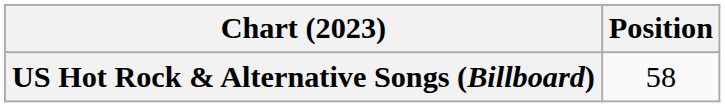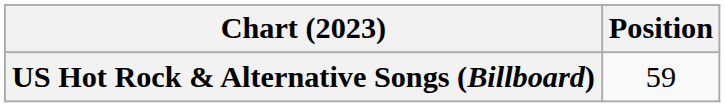 <table class="wikitable plainrowheaders" style="text-align: center">
 <tr>
 <th scope="col">Chart (2023)</th>
 <th scope="col">Position</th>
 </tr>
 <tr>
 <th scope="row">US Hot Rock & Alternative Songs (<em>Billboard</em>)</th>
-<td>58</td>
+<td>59</td>
 </tr>
 </table>
